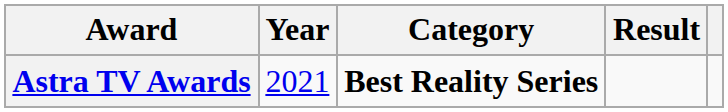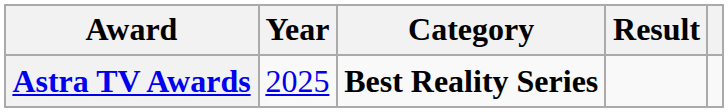 <table class="wikitable sortable plainrowheaders">
 <tr>
 <th scope="col">Award</th>
 <th scope="col">Year</th>
 <th scope="col">Category</th>
 <th scope="col">Result</th>
 <th scope="col" class="unsortable"></th>
 </tr>
 <tr>
 <th scope="row"><a href='#'>Astra TV Awards</a></th>
-<td><a href='#'>2021</a></td>
+<td><a href='#'>2025</a></td>
 <td><strong>Best Reality Series</strong></td>
 <td></td>
 <td></td>
 </tr>
 </table>
